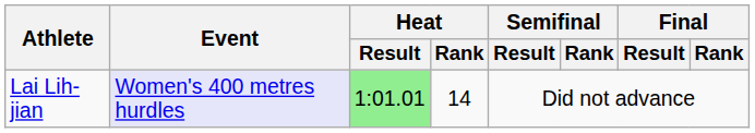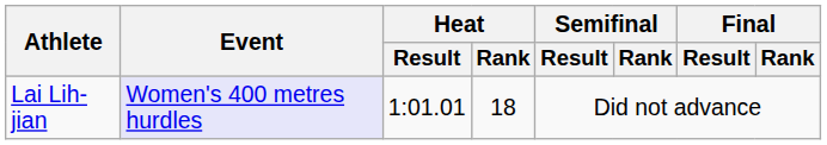 <table class="wikitable" style="font-size:90%; width:40%">
 <tr>
 <th rowspan="2">Athlete</th>
 <th rowspan="2">Event</th>
 <th colspan="2">Heat</th>
 <th colspan="2">Semifinal</th>
 <th colspan="2">Final</th>
 </tr>
 <tr style="font-size:95%">
 <th>Result</th>
 <th>Rank</th>
 <th>Result</th>
 <th>Rank</th>
 <th>Result</th>
 <th>Rank</th>
 </tr>
 <tr align=center>
 <td align=left><a href='#'>Lai Lih-jian</a></td>
 <td align=left style="background: lavender;"><a href='#'>Women's 400 metres hurdles</a></td>
-<td style="background: lightgreen;">1:01.01</td>
-<td>14</td>
+<td>1:01.01</td>
+<td>18</td>
 <td colspan=4>Did not advance</td>
 </tr>
 </table>
